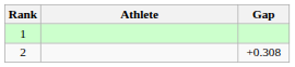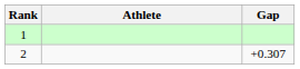 <table class=wikitable style="text-align:center">
 <tr>
 <th width=40>Rank</th>
 <th width=250>Athlete</th>
 <th width=60>Gap</th>
 </tr>
 <tr bgcolor="ccffcc">
 <td>1</td>
 <td align=left></td>
 <td></td>
 </tr>
 <tr>
 <td>2</td>
 <td align=left></td>
-<td>+0.308</td>
+<td>+0.307</td>
 </tr>
 </table>
